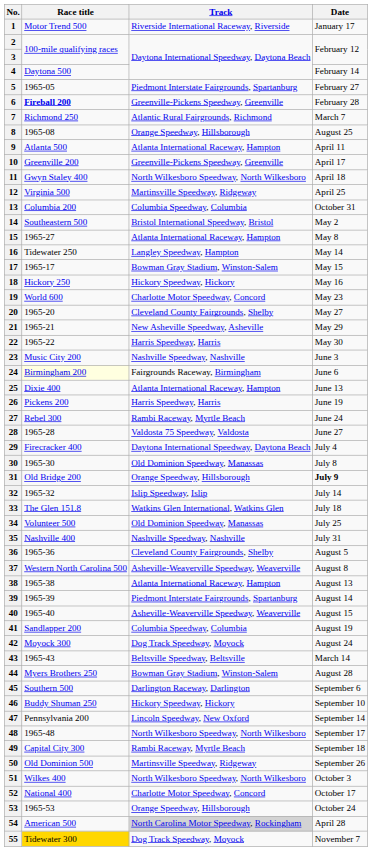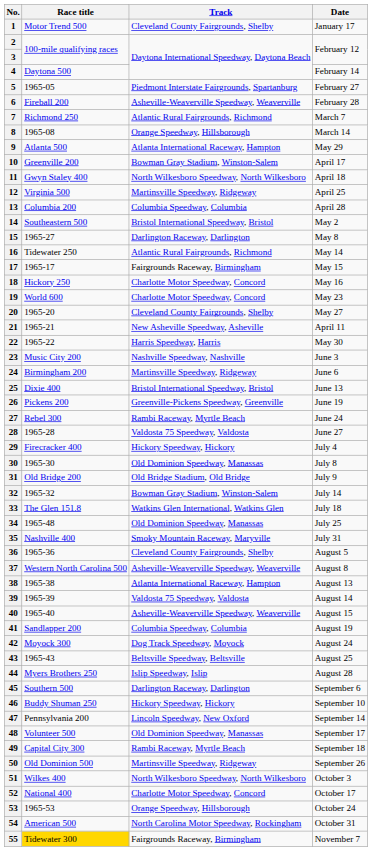 <table class="wikitable" style="font-size:85%;">
 <tr>
 <th>No.</th>
 <th>Race title</th>
 <th><a href='#'>Track</a></th>
 <th>Date</th>
 </tr>
 <tr>
 <th>1</th>
 <td><a href='#'>Motor Trend 500</a></td>
-<td><a href='#'>Riverside International Raceway</a>, <a href='#'>Riverside</a></td>
+<td><a href='#'>Cleveland County Fairgrounds</a>, <a href='#'>Shelby</a></td>
 <td>January 17</td>
 </tr>
 <tr>
 <th>2</th>
 <td rowspan=2><a href='#'>100-mile qualifying races</a></td>
 <td rowspan=3><a href='#'>Daytona International Speedway</a>, <a href='#'>Daytona Beach</a></td>
 <td rowspan=2>February 12</td>
 </tr>
 <tr>
 <th>3</th>
 </tr>
 <tr>
 <th>4</th>
 <td><a href='#'>Daytona 500</a></td>
 <td>February 14</td>
 </tr>
 <tr>
 <th>5</th>
 <td>1965-05</td>
 <td><a href='#'>Piedmont Interstate Fairgrounds</a>, <a href='#'>Spartanburg</a></td>
 <td>February 27</td>
 </tr>
 <tr>
 <th>6</th>
-<td><strong><a href='#'>Fireball 200</a></strong></td>
-<td><a href='#'>Greenville-Pickens Speedway</a>, <a href='#'>Greenville</a></td>
+<td><a href='#'>Fireball 200</a></td>
+<td><a href='#'>Asheville-Weaverville Speedway</a>, <a href='#'>Weaverville</a></td>
 <td>February 28</td>
 </tr>
 <tr>
 <th>7</th>
 <td><a href='#'>Richmond 250</a></td>
 <td><a href='#'>Atlantic Rural Fairgrounds</a>, <a href='#'>Richmond</a></td>
 <td>March 7</td>
 </tr>
 <tr>
 <th>8</th>
 <td>1965-08</td>
 <td><a href='#'>Orange Speedway</a>, <a href='#'>Hillsborough</a></td>
-<td>August 25</td>
+<td>March 14</td>
 </tr>
 <tr>
 <th>9</th>
 <td><a href='#'>Atlanta 500</a></td>
 <td><a href='#'>Atlanta International Raceway</a>, <a href='#'>Hampton</a></td>
-<td>April 11</td>
+<td>May 29</td>
 </tr>
 <tr>
 <th>10</th>
 <td><a href='#'>Greenville 200</a></td>
-<td><a href='#'>Greenville-Pickens Speedway</a>, <a href='#'>Greenville</a></td>
+<td><a href='#'>Bowman Gray Stadium</a>, <a href='#'>Winston-Salem</a></td>
 <td>April 17</td>
 </tr>
 <tr>
 <th>11</th>
 <td><a href='#'>Gwyn Staley 400</a></td>
 <td><a href='#'>North Wilkesboro Speedway</a>, <a href='#'>North Wilkesboro</a></td>
 <td>April 18</td>
 </tr>
 <tr>
 <th>12</th>
 <td><a href='#'>Virginia 500</a></td>
 <td><a href='#'>Martinsville Speedway</a>, <a href='#'>Ridgeway</a></td>
 <td>April 25</td>
 </tr>
 <tr>
 <th>13</th>
 <td><a href='#'>Columbia 200</a></td>
 <td><a href='#'>Columbia Speedway</a>, <a href='#'>Columbia</a></td>
-<td>October 31</td>
+<td>April 28</td>
 </tr>
 <tr>
 <th>14</th>
 <td><a href='#'>Southeastern 500</a></td>
 <td><a href='#'>Bristol International Speedway</a>, <a href='#'>Bristol</a></td>
 <td>May 2</td>
 </tr>
 <tr>
 <th>15</th>
 <td>1965-27</td>
-<td><a href='#'>Atlanta International Raceway</a>, <a href='#'>Hampton</a></td>
+<td><a href='#'>Darlington Raceway</a>, <a href='#'>Darlington</a></td>
 <td>May 8</td>
 </tr>
 <tr>
 <th>16</th>
 <td>Tidewater 250</td>
-<td><a href='#'>Langley Speedway</a>, <a href='#'>Hampton</a></td>
+<td><a href='#'>Atlantic Rural Fairgrounds</a>, <a href='#'>Richmond</a></td>
 <td>May 14</td>
 </tr>
 <tr>
 <th>17</th>
 <td>1965-17</td>
-<td><a href='#'>Bowman Gray Stadium</a>, <a href='#'>Winston-Salem</a></td>
+<td>Fairgrounds Raceway, <a href='#'>Birmingham</a></td>
 <td>May 15</td>
 </tr>
 <tr>
 <th>18</th>
 <td><a href='#'>Hickory 250</a></td>
-<td><a href='#'>Hickory Speedway</a>, <a href='#'>Hickory</a></td>
+<td><a href='#'>Charlotte Motor Speedway</a>, <a href='#'>Concord</a></td>
 <td>May 16</td>
 </tr>
 <tr>
 <th>19</th>
 <td><a href='#'>World 600</a></td>
 <td><a href='#'>Charlotte Motor Speedway</a>, <a href='#'>Concord</a></td>
 <td>May 23</td>
 </tr>
 <tr>
 <th>20</th>
 <td>1965-20</td>
 <td><a href='#'>Cleveland County Fairgrounds</a>, <a href='#'>Shelby</a></td>
 <td>May 27</td>
 </tr>
 <tr>
 <th>21</th>
 <td>1965-21</td>
 <td><a href='#'>New Asheville Speedway</a>, <a href='#'>Asheville</a></td>
-<td>May 29</td>
+<td>April 11</td>
 </tr>
 <tr>
 <th>22</th>
 <td>1965-22</td>
 <td><a href='#'>Harris Speedway</a>, <a href='#'>Harris</a></td>
 <td>May 30</td>
 </tr>
 <tr>
 <th>23</th>
 <td><a href='#'>Music City 200</a></td>
 <td><a href='#'>Nashville Speedway</a>, <a href='#'>Nashville</a></td>
 <td>June 3</td>
 </tr>
 <tr>
 <th>24</th>
-<td style="background: lightyellow;"><a href='#'>Birmingham 200</a></td>
-<td>Fairgrounds Raceway, <a href='#'>Birmingham</a></td>
+<td><a href='#'>Birmingham 200</a></td>
+<td><a href='#'>Martinsville Speedway</a>, <a href='#'>Ridgeway</a></td>
 <td>June 6</td>
 </tr>
 <tr>
 <th>25</th>
 <td><a href='#'>Dixie 400</a></td>
-<td><a href='#'>Atlanta International Raceway</a>, <a href='#'>Hampton</a></td>
+<td><a href='#'>Bristol International Speedway</a>, <a href='#'>Bristol</a></td>
 <td>June 13</td>
 </tr>
 <tr>
 <th>26</th>
 <td><a href='#'>Pickens 200</a></td>
-<td><a href='#'>Harris Speedway</a>, <a href='#'>Harris</a></td>
+<td><a href='#'>Greenville-Pickens Speedway</a>, <a href='#'>Greenville</a></td>
 <td>June 19</td>
 </tr>
 <tr>
 <th>27</th>
 <td><a href='#'>Rebel 300</a></td>
 <td><a href='#'>Rambi Raceway</a>, <a href='#'>Myrtle Beach</a></td>
 <td>June 24</td>
 </tr>
 <tr>
 <th>28</th>
 <td>1965-28</td>
 <td><a href='#'>Valdosta 75 Speedway</a>, <a href='#'>Valdosta</a></td>
 <td>June 27</td>
 </tr>
 <tr>
 <th>29</th>
 <td><a href='#'>Firecracker 400</a></td>
-<td><a href='#'>Daytona International Speedway</a>, <a href='#'>Daytona Beach</a></td>
+<td><a href='#'>Hickory Speedway</a>, <a href='#'>Hickory</a></td>
 <td>July 4</td>
 </tr>
 <tr>
 <th>30</th>
 <td>1965-30</td>
 <td><a href='#'>Old Dominion Speedway</a>, <a href='#'>Manassas</a></td>
 <td>July 8</td>
 </tr>
 <tr>
 <th>31</th>
 <td><a href='#'>Old Bridge 200</a></td>
-<td><a href='#'>Orange Speedway</a>, <a href='#'>Hillsborough</a></td>
-<td><strong>July 9</strong></td>
+<td><a href='#'>Old Bridge Stadium</a>, <a href='#'>Old Bridge</a></td>
+<td>July 9</td>
 </tr>
 <tr>
 <th>32</th>
 <td>1965-32</td>
-<td><a href='#'>Islip Speedway</a>, <a href='#'>Islip</a></td>
+<td><a href='#'>Bowman Gray Stadium</a>, <a href='#'>Winston-Salem</a></td>
 <td>July 14</td>
 </tr>
 <tr>
 <th>33</th>
 <td><a href='#'>The Glen 151.8</a></td>
 <td><a href='#'>Watkins Glen International</a>, <a href='#'>Watkins Glen</a></td>
 <td>July 18</td>
 </tr>
 <tr>
 <th>34</th>
-<td><a href='#'>Volunteer 500</a></td>
+<td>1965-48</td>
 <td><a href='#'>Old Dominion Speedway</a>, <a href='#'>Manassas</a></td>
 <td>July 25</td>
 </tr>
 <tr>
 <th>35</th>
 <td><a href='#'>Nashville 400</a></td>
-<td><a href='#'>Nashville Speedway</a>, <a href='#'>Nashville</a></td>
+<td><a href='#'>Smoky Mountain Raceway</a>, <a href='#'>Maryville</a></td>
 <td>July 31</td>
 </tr>
 <tr>
 <th>36</th>
 <td>1965-36</td>
 <td><a href='#'>Cleveland County Fairgrounds</a>, <a href='#'>Shelby</a></td>
 <td>August 5</td>
 </tr>
 <tr>
 <th>37</th>
 <td><a href='#'>Western North Carolina 500</a></td>
 <td><a href='#'>Asheville-Weaverville Speedway</a>, <a href='#'>Weaverville</a></td>
 <td>August 8</td>
 </tr>
 <tr>
 <th>38</th>
 <td>1965-38</td>
 <td><a href='#'>Atlanta International Raceway</a>, <a href='#'>Hampton</a></td>
 <td>August 13</td>
 </tr>
 <tr>
 <th>39</th>
 <td>1965-39</td>
-<td><a href='#'>Piedmont Interstate Fairgrounds</a>, <a href='#'>Spartanburg</a></td>
+<td><a href='#'>Valdosta 75 Speedway</a>, <a href='#'>Valdosta</a></td>
 <td>August 14</td>
 </tr>
 <tr>
 <th>40</th>
 <td>1965-40</td>
 <td><a href='#'>Asheville-Weaverville Speedway</a>, <a href='#'>Weaverville</a></td>
 <td>August 15</td>
 </tr>
 <tr>
 <th>41</th>
 <td><a href='#'>Sandlapper 200</a></td>
 <td><a href='#'>Columbia Speedway</a>, <a href='#'>Columbia</a></td>
 <td>August 19</td>
 </tr>
 <tr>
 <th>42</th>
 <td><a href='#'>Moyock 300</a></td>
 <td><a href='#'>Dog Track Speedway</a>, <a href='#'>Moyock</a></td>
 <td>August 24</td>
 </tr>
 <tr>
 <th>43</th>
 <td>1965-43</td>
 <td><a href='#'>Beltsville Speedway</a>, <a href='#'>Beltsville</a></td>
-<td>March 14</td>
+<td>August 25</td>
 </tr>
 <tr>
 <th>44</th>
 <td><a href='#'>Myers Brothers 250</a></td>
-<td><a href='#'>Bowman Gray Stadium</a>, <a href='#'>Winston-Salem</a></td>
+<td><a href='#'>Islip Speedway</a>, <a href='#'>Islip</a></td>
 <td>August 28</td>
 </tr>
 <tr>
 <th>45</th>
 <td><a href='#'>Southern 500</a></td>
 <td><a href='#'>Darlington Raceway</a>, <a href='#'>Darlington</a></td>
 <td>September 6</td>
 </tr>
 <tr>
 <th>46</th>
 <td><a href='#'>Buddy Shuman 250</a></td>
 <td><a href='#'>Hickory Speedway</a>, <a href='#'>Hickory</a></td>
 <td>September 10</td>
 </tr>
 <tr>
 <th>47</th>
 <td>Pennsylvania 200</td>
 <td><a href='#'>Lincoln Speedway</a>, <a href='#'>New Oxford</a></td>
 <td>September 14</td>
 </tr>
 <tr>
 <th>48</th>
-<td>1965-48</td>
-<td><a href='#'>North Wilkesboro Speedway</a>, <a href='#'>North Wilkesboro</a></td>
+<td><a href='#'>Volunteer 500</a></td>
+<td><a href='#'>Old Dominion Speedway</a>, <a href='#'>Manassas</a></td>
 <td>September 17</td>
 </tr>
 <tr>
 <th>49</th>
 <td><a href='#'>Capital City 300</a></td>
 <td><a href='#'>Rambi Raceway</a>, <a href='#'>Myrtle Beach</a></td>
 <td>September 18</td>
 </tr>
 <tr>
 <th>50</th>
 <td><a href='#'>Old Dominion 500</a></td>
 <td><a href='#'>Martinsville Speedway</a>, <a href='#'>Ridgeway</a></td>
 <td>September 26</td>
 </tr>
 <tr>
 <th>51</th>
 <td><a href='#'>Wilkes 400</a></td>
 <td><a href='#'>North Wilkesboro Speedway</a>, <a href='#'>North Wilkesboro</a></td>
 <td>October 3</td>
 </tr>
 <tr>
 <th>52</th>
 <td><a href='#'>National 400</a></td>
 <td><a href='#'>Charlotte Motor Speedway</a>, <a href='#'>Concord</a></td>
 <td>October 17</td>
 </tr>
 <tr>
 <th>53</th>
 <td>1965-53</td>
 <td><a href='#'>Orange Speedway</a>, <a href='#'>Hillsborough</a></td>
 <td>October 24</td>
 </tr>
 <tr>
 <th>54</th>
 <td><a href='#'>American 500</a></td>
-<td style="background: lightgrey;"><a href='#'>North Carolina Motor Speedway</a>, <a href='#'>Rockingham</a></td>
-<td>April 28</td>
+<td><a href='#'>North Carolina Motor Speedway</a>, <a href='#'>Rockingham</a></td>
+<td>October 31</td>
 </tr>
 <tr>
 <th>55</th>
 <td style="background: gold;">Tidewater 300</td>
-<td><a href='#'>Dog Track Speedway</a>, <a href='#'>Moyock</a></td>
+<td>Fairgrounds Raceway, <a href='#'>Birmingham</a></td>
 <td>November 7</td>
 </tr>
 </table>
